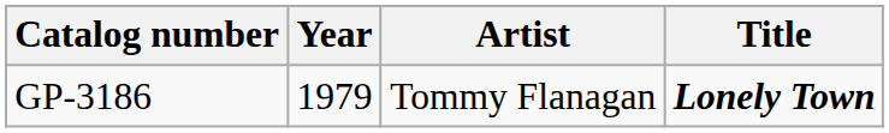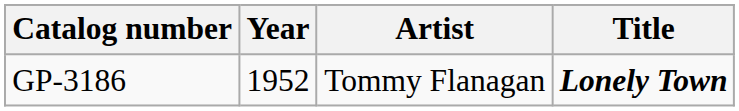 <table class="wikitable sortable" align="center" bgcolor="CCCCCC" |>
 <tr>
 <th>Catalog number</th>
 <th>Year</th>
 <th>Artist</th>
 <th>Title</th>
 </tr>
 <tr>
 <td>GP-3186</td>
-<td>1979</td>
+<td>1952</td>
 <td>Tommy Flanagan</td>
 <td><strong><em>Lonely Town</em></strong></td>
 </tr>
 </table>
